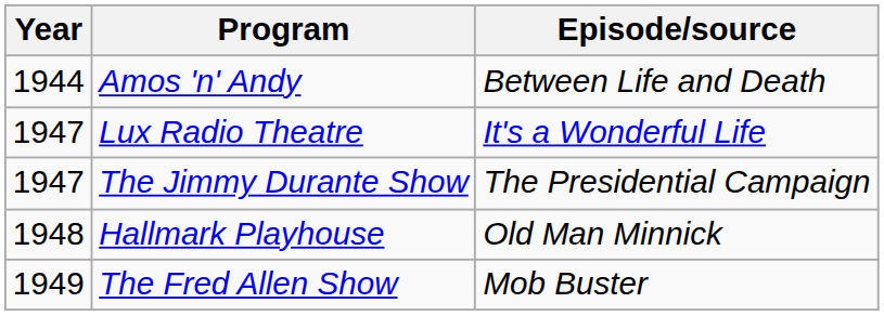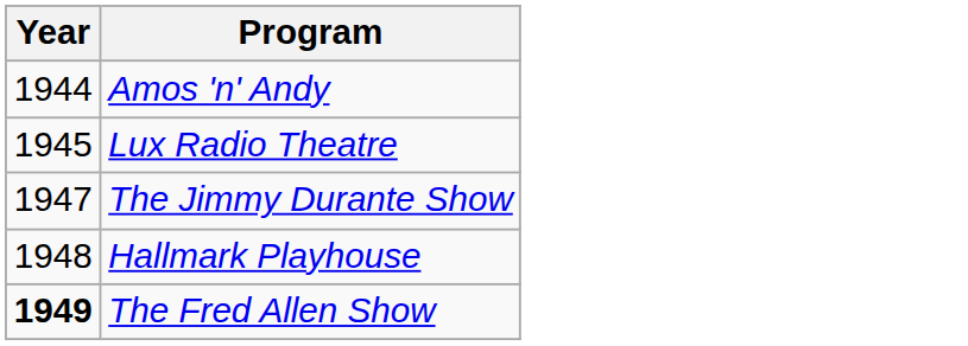 <table class="wikitable">
 <tr>
 <th>Year</th>
 <th>Program</th>
-<th>Episode/source</th>
 </tr>
 <tr>
 <td>1944</td>
 <td><em><a href='#'>Amos 'n' Andy</a></em></td>
-<td><em>Between Life and Death</em></td>
 </tr>
 <tr>
-<td>1947</td>
+<td>1945</td>
 <td><em><a href='#'>Lux Radio Theatre</a></em></td>
-<td><em><a href='#'>It's a Wonderful Life</a></em></td>
 </tr>
 <tr>
 <td>1947</td>
 <td><em><a href='#'>The Jimmy Durante Show</a></em></td>
-<td><em>The Presidential Campaign</em></td>
 </tr>
 <tr>
 <td>1948</td>
 <td><em><a href='#'>Hallmark Playhouse</a></em></td>
-<td><em>Old Man Minnick</em></td>
 </tr>
 <tr>
-<td>1949</td>
+<td><strong>1949</strong></td>
 <td><em><a href='#'>The Fred Allen Show</a></em></td>
-<td><em>Mob Buster</em></td>
 </tr>
 </table>
